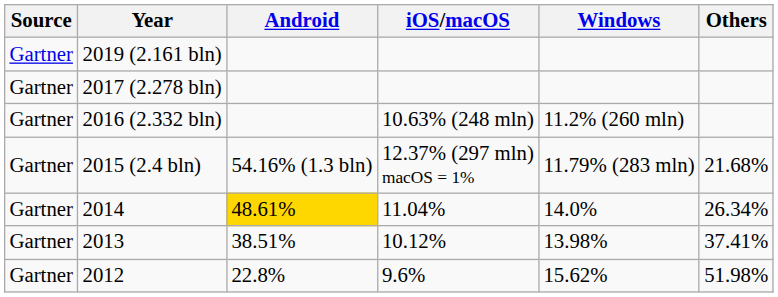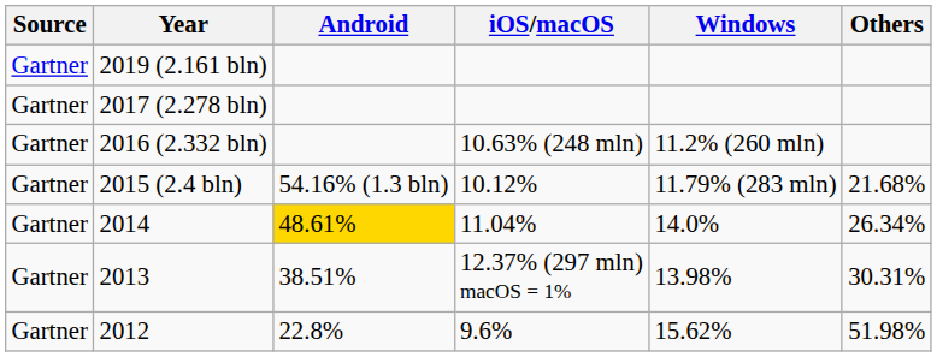 <table class="wikitable">
 <tr>
 <th>Source</th>
 <th>Year</th>
 <th><a href='#'>Android</a></th>
 <th><a href='#'>iOS</a>/<a href='#'>macOS</a></th>
 <th><a href='#'>Windows</a></th>
 <th>Others</th>
 </tr>
 <tr>
 <td><a href='#'>Gartner</a></td>
 <td>2019 (2.161 bln)</td>
 <td></td>
 <td></td>
 <td></td>
 <td></td>
 </tr>
 <tr>
 <td>Gartner</td>
 <td>2017 (2.278 bln)</td>
 <td></td>
 <td></td>
 <td></td>
 <td></td>
 </tr>
 <tr>
 <td>Gartner</td>
 <td>2016 (2.332 bln)</td>
 <td></td>
 <td>10.63% (248 mln) </td>
 <td>11.2% (260 mln)</td>
 <td></td>
 </tr>
 <tr>
 <td>Gartner</td>
 <td>2015 (2.4 bln)</td>
 <td>54.16% (1.3 bln)</td>
-<td>12.37% (297 mln)<br><small>macOS = 1%</small></td>
+<td>10.12%</td>
 <td>11.79% (283 mln)</td>
 <td>21.68%</td>
 </tr>
 <tr>
 <td>Gartner</td>
 <td>2014</td>
 <td style="background: gold;">48.61%</td>
 <td>11.04%</td>
 <td>14.0%</td>
 <td>26.34%</td>
 </tr>
 <tr>
 <td>Gartner</td>
 <td>2013</td>
 <td>38.51%</td>
-<td>10.12%</td>
+<td>12.37% (297 mln)<br><small>macOS = 1%</small></td>
 <td>13.98%</td>
-<td>37.41%</td>
+<td>30.31%</td>
 </tr>
 <tr>
 <td>Gartner</td>
 <td>2012</td>
 <td>22.8%</td>
 <td>9.6%</td>
 <td>15.62%</td>
 <td>51.98%</td>
 </tr>
 </table>
